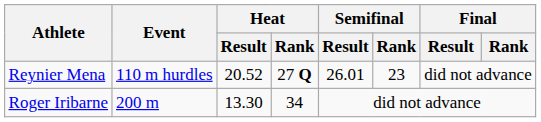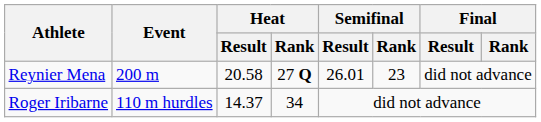 <table class="wikitable"  style=font-size:90%>
 <tr>
 <th rowspan="2">Athlete</th>
 <th rowspan="2">Event</th>
 <th colspan="2">Heat</th>
 <th colspan="2">Semifinal</th>
 <th colspan="2">Final</th>
 </tr>
 <tr>
 <th>Result</th>
 <th>Rank</th>
 <th>Result</th>
 <th>Rank</th>
 <th>Result</th>
 <th>Rank</th>
 </tr>
 <tr style=text-align:center>
 <td style=text-align:left><a href='#'>Reynier Mena</a></td>
-<td style=text-align:left><a href='#'>110 m hurdles</a></td>
-<td>20.52</td>
+<td style=text-align:left><a href='#'>200 m</a></td>
+<td>20.58</td>
 <td>27 <strong>Q</strong></td>
 <td>26.01</td>
 <td>23</td>
 <td colspan=2>did not advance</td>
 </tr>
 <tr style=text-align:center>
 <td style=text-align:left><a href='#'>Roger Iribarne</a></td>
-<td style=text-align:left><a href='#'>200 m</a></td>
-<td>13.30</td>
+<td style=text-align:left><a href='#'>110 m hurdles</a></td>
+<td>14.37</td>
 <td>34</td>
 <td colspan=4>did not advance</td>
 </tr>
 </table>
